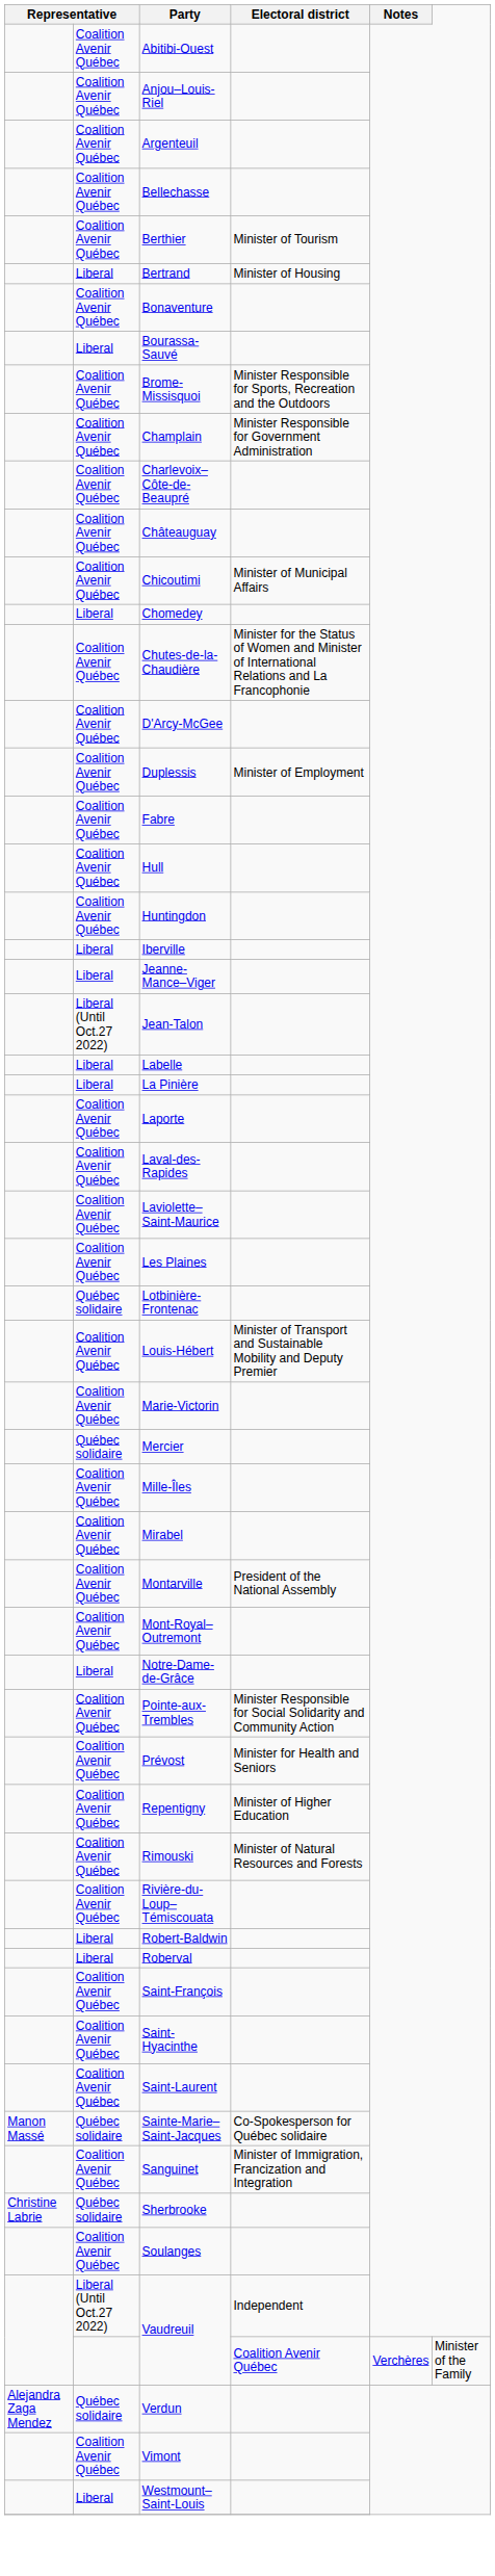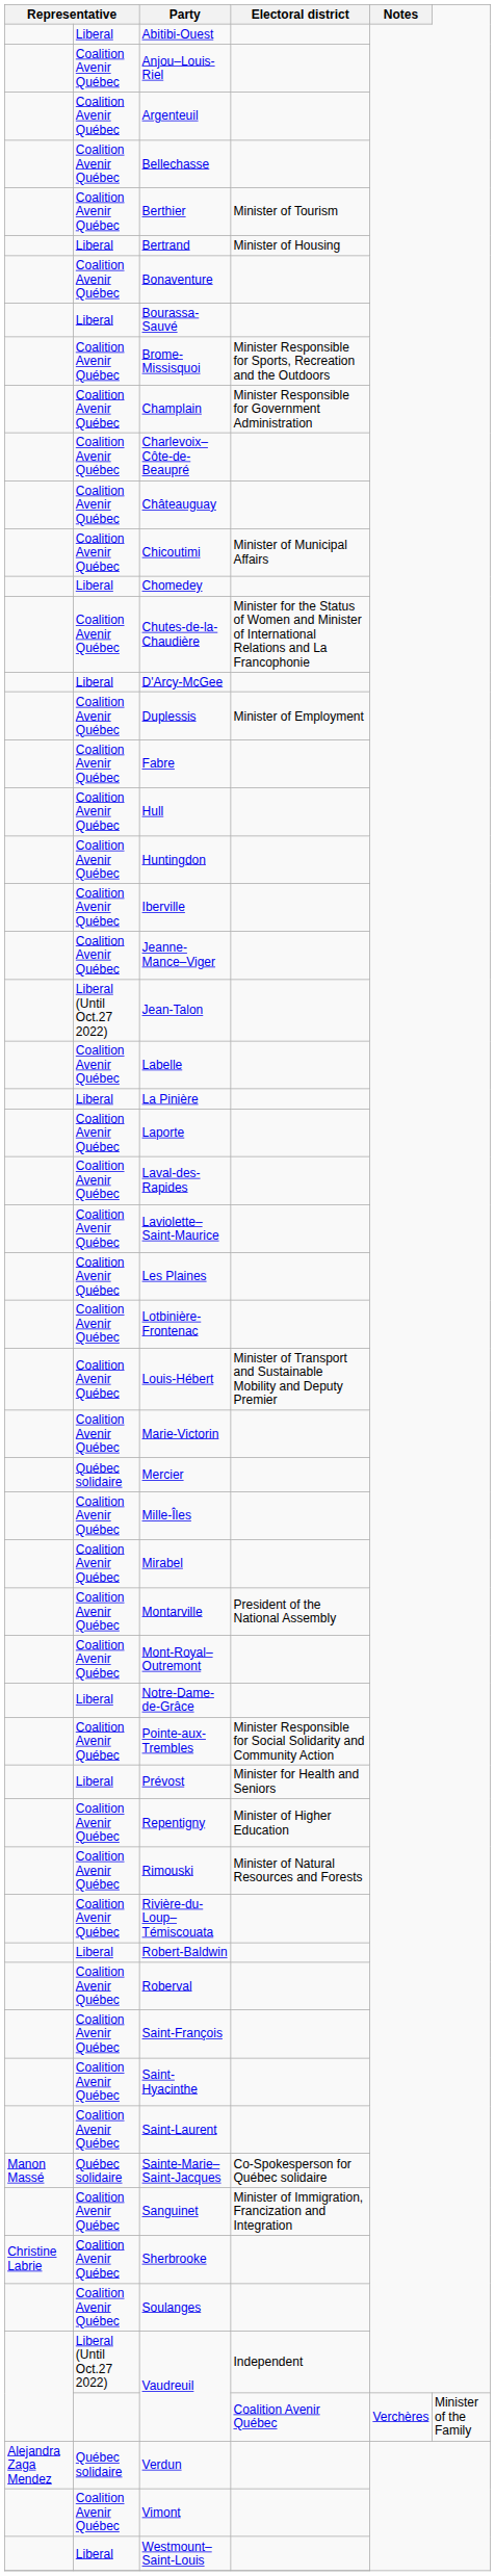 <table class="wikitable" width="100%">
 <tr>
 <th colspan="2">Representative</th>
 <th>Party</th>
 <th>Electoral district</th>
 <th>Notes</th>
 </tr>
 <tr>
 <td></td>
-<td><a href='#'>Coalition Avenir Québec</a></td>
+<td><a href='#'>Liberal</a></td>
 <td><a href='#'>Abitibi-Ouest</a></td>
 <td></td>
 </tr>
 <tr>
 <td></td>
 <td><a href='#'>Coalition Avenir Québec</a></td>
 <td><a href='#'>Anjou–Louis-Riel</a></td>
 <td></td>
 </tr>
 <tr>
 <td></td>
 <td><a href='#'>Coalition Avenir Québec</a></td>
 <td><a href='#'>Argenteuil</a></td>
 <td></td>
 </tr>
 <tr>
 <td></td>
 <td><a href='#'>Coalition Avenir Québec</a></td>
 <td><a href='#'>Bellechasse</a></td>
 <td></td>
 </tr>
 <tr>
 <td></td>
 <td><a href='#'>Coalition Avenir Québec</a></td>
 <td><a href='#'>Berthier</a></td>
 <td>Minister of Tourism</td>
 </tr>
 <tr>
 <td></td>
 <td><a href='#'>Liberal</a></td>
 <td><a href='#'>Bertrand</a></td>
 <td>Minister of Housing</td>
 </tr>
 <tr>
 <td></td>
 <td><a href='#'>Coalition Avenir Québec</a></td>
 <td><a href='#'>Bonaventure</a></td>
 <td></td>
 </tr>
 <tr>
 <td></td>
 <td><a href='#'>Liberal</a></td>
 <td><a href='#'>Bourassa-Sauvé</a></td>
 <td></td>
 </tr>
 <tr>
 <td></td>
 <td><a href='#'>Coalition Avenir Québec</a></td>
 <td><a href='#'>Brome-Missisquoi</a></td>
 <td>Minister Responsible for Sports, Recreation and the Outdoors</td>
 </tr>
 <tr>
 <td></td>
 <td><a href='#'>Coalition Avenir Québec</a></td>
 <td><a href='#'>Champlain</a></td>
 <td>Minister Responsible for Government Administration</td>
 </tr>
 <tr>
 <td></td>
 <td><a href='#'>Coalition Avenir Québec</a></td>
 <td><a href='#'>Charlevoix–Côte-de-Beaupré</a></td>
 <td></td>
 </tr>
 <tr>
 <td></td>
 <td><a href='#'>Coalition Avenir Québec</a></td>
 <td><a href='#'>Châteauguay</a></td>
 <td></td>
 </tr>
 <tr>
 <td></td>
 <td><a href='#'>Coalition Avenir Québec</a></td>
 <td><a href='#'>Chicoutimi</a></td>
 <td>Minister of Municipal Affairs</td>
 </tr>
 <tr>
 <td></td>
 <td><a href='#'>Liberal</a></td>
 <td><a href='#'>Chomedey</a></td>
 <td></td>
 </tr>
 <tr>
 <td></td>
 <td><a href='#'>Coalition Avenir Québec</a></td>
 <td><a href='#'>Chutes-de-la-Chaudière</a></td>
 <td>Minister for the Status of Women and Minister of International Relations and La Francophonie</td>
 </tr>
 <tr>
 <td></td>
-<td><a href='#'>Coalition Avenir Québec</a></td>
+<td><a href='#'>Liberal</a></td>
 <td><a href='#'>D'Arcy-McGee</a></td>
 <td></td>
 </tr>
 <tr>
 <td></td>
 <td><a href='#'>Coalition Avenir Québec</a></td>
 <td><a href='#'>Duplessis</a></td>
 <td>Minister of Employment</td>
 </tr>
 <tr>
 <td></td>
 <td><a href='#'>Coalition Avenir Québec</a></td>
 <td><a href='#'>Fabre</a></td>
 <td></td>
 </tr>
 <tr>
 <td></td>
 <td><a href='#'>Coalition Avenir Québec</a></td>
 <td><a href='#'>Hull</a></td>
 <td></td>
 </tr>
 <tr>
 <td></td>
 <td><a href='#'>Coalition Avenir Québec</a></td>
 <td><a href='#'>Huntingdon</a></td>
 <td></td>
 </tr>
 <tr>
 <td></td>
-<td><a href='#'>Liberal</a></td>
+<td><a href='#'>Coalition Avenir Québec</a></td>
 <td><a href='#'>Iberville</a></td>
 <td></td>
 </tr>
 <tr>
 <td></td>
-<td><a href='#'>Liberal</a></td>
+<td><a href='#'>Coalition Avenir Québec</a></td>
 <td><a href='#'>Jeanne-Mance–Viger</a></td>
 <td></td>
 </tr>
 <tr>
 <td></td>
 <td><a href='#'>Liberal</a> (Until Oct.27 2022)</td>
 <td><a href='#'>Jean-Talon</a></td>
 <td></td>
 </tr>
 <tr>
 <td></td>
-<td><a href='#'>Liberal</a></td>
+<td><a href='#'>Coalition Avenir Québec</a></td>
 <td><a href='#'>Labelle</a></td>
 <td></td>
 </tr>
 <tr>
 <td></td>
 <td><a href='#'>Liberal</a></td>
 <td><a href='#'>La Pinière</a></td>
 <td></td>
 </tr>
 <tr>
 <td></td>
 <td><a href='#'>Coalition Avenir Québec</a></td>
 <td><a href='#'>Laporte</a></td>
 <td></td>
 </tr>
 <tr>
 <td></td>
 <td><a href='#'>Coalition Avenir Québec</a></td>
 <td><a href='#'>Laval-des-Rapides</a></td>
 <td></td>
 </tr>
 <tr>
 <td></td>
 <td><a href='#'>Coalition Avenir Québec</a></td>
 <td><a href='#'>Laviolette–Saint-Maurice</a></td>
 <td></td>
 </tr>
 <tr>
 <td></td>
 <td><a href='#'>Coalition Avenir Québec</a></td>
 <td><a href='#'>Les Plaines</a></td>
 <td></td>
 </tr>
 <tr>
 <td></td>
-<td><a href='#'>Québec solidaire</a></td>
+<td><a href='#'>Coalition Avenir Québec</a></td>
 <td><a href='#'>Lotbinière-Frontenac</a></td>
 <td></td>
 </tr>
 <tr>
 <td></td>
 <td><a href='#'>Coalition Avenir Québec</a></td>
 <td><a href='#'>Louis-Hébert</a></td>
 <td>Minister of Transport and Sustainable Mobility and Deputy Premier</td>
 </tr>
 <tr>
 <td></td>
 <td><a href='#'>Coalition Avenir Québec</a></td>
 <td><a href='#'>Marie-Victorin</a></td>
 <td></td>
 </tr>
 <tr>
 <td></td>
 <td><a href='#'>Québec solidaire</a></td>
 <td><a href='#'>Mercier</a></td>
 <td></td>
 </tr>
 <tr>
 <td></td>
 <td><a href='#'>Coalition Avenir Québec</a></td>
 <td><a href='#'>Mille-Îles</a></td>
 <td></td>
 </tr>
 <tr>
 <td></td>
 <td><a href='#'>Coalition Avenir Québec</a></td>
 <td><a href='#'>Mirabel</a></td>
 <td></td>
 </tr>
 <tr>
 <td></td>
 <td><a href='#'>Coalition Avenir Québec</a></td>
 <td><a href='#'>Montarville</a></td>
 <td>President of the National Assembly</td>
 </tr>
 <tr>
 <td></td>
 <td><a href='#'>Coalition Avenir Québec</a></td>
 <td><a href='#'>Mont-Royal–Outremont</a></td>
 <td></td>
 </tr>
 <tr>
 <td></td>
 <td><a href='#'>Liberal</a></td>
 <td><a href='#'>Notre-Dame-de-Grâce</a></td>
 <td></td>
 </tr>
 <tr>
 <td></td>
 <td><a href='#'>Coalition Avenir Québec</a></td>
 <td><a href='#'>Pointe-aux-Trembles</a></td>
 <td>Minister Responsible for Social Solidarity and Community Action</td>
 </tr>
 <tr>
 <td></td>
-<td><a href='#'>Coalition Avenir Québec</a></td>
+<td><a href='#'>Liberal</a></td>
 <td><a href='#'>Prévost</a></td>
 <td>Minister for Health and Seniors</td>
 </tr>
 <tr>
 <td></td>
 <td><a href='#'>Coalition Avenir Québec</a></td>
 <td><a href='#'>Repentigny</a></td>
 <td>Minister of Higher Education</td>
 </tr>
 <tr>
 <td></td>
 <td><a href='#'>Coalition Avenir Québec</a></td>
 <td><a href='#'>Rimouski</a></td>
 <td>Minister of Natural Resources and Forests</td>
 </tr>
 <tr>
 <td></td>
 <td><a href='#'>Coalition Avenir Québec</a></td>
 <td><a href='#'>Rivière-du-Loup–Témiscouata</a></td>
 <td></td>
 </tr>
 <tr>
 <td></td>
 <td><a href='#'>Liberal</a></td>
 <td><a href='#'>Robert-Baldwin</a></td>
 <td></td>
 </tr>
 <tr>
 <td></td>
-<td><a href='#'>Liberal</a></td>
+<td><a href='#'>Coalition Avenir Québec</a></td>
 <td><a href='#'>Roberval</a></td>
 <td></td>
 </tr>
 <tr>
 <td></td>
 <td><a href='#'>Coalition Avenir Québec</a></td>
 <td><a href='#'>Saint-François</a></td>
 <td></td>
 </tr>
 <tr>
 <td></td>
 <td><a href='#'>Coalition Avenir Québec</a></td>
 <td><a href='#'>Saint-Hyacinthe</a></td>
 <td></td>
 </tr>
 <tr>
 <td></td>
 <td><a href='#'>Coalition Avenir Québec</a></td>
 <td><a href='#'>Saint-Laurent</a></td>
 <td></td>
 </tr>
 <tr>
 <td><a href='#'>Manon Massé</a></td>
 <td><a href='#'>Québec solidaire</a></td>
 <td><a href='#'>Sainte-Marie–Saint-Jacques</a></td>
 <td>Co-Spokesperson for Québec solidaire</td>
 </tr>
 <tr>
 <td></td>
 <td><a href='#'>Coalition Avenir Québec</a></td>
 <td><a href='#'>Sanguinet</a></td>
 <td>Minister of Immigration, Francization and Integration</td>
 </tr>
 <tr>
 <td><a href='#'>Christine Labrie</a></td>
-<td><a href='#'>Québec solidaire</a></td>
+<td><a href='#'>Coalition Avenir Québec</a></td>
 <td><a href='#'>Sherbrooke</a></td>
 <td></td>
 </tr>
 <tr>
 <td></td>
 <td><a href='#'>Coalition Avenir Québec</a></td>
 <td><a href='#'>Soulanges</a></td>
 <td></td>
 </tr>
 <tr>
 <td rowspan=2></td>
 <td><a href='#'>Liberal</a> (Until Oct.27 2022)</td>
 <td rowspan=2><a href='#'>Vaudreuil</a><br></td>
 <td>Independent</td>
 </tr>
 <tr>
 <td></td>
 <td><a href='#'>Coalition Avenir Québec</a></td>
 <td><a href='#'>Verchères</a></td>
 <td>Minister of the Family</td>
 </tr>
 <tr>
 <td><a href='#'>Alejandra Zaga Mendez</a></td>
 <td><a href='#'>Québec solidaire</a></td>
 <td><a href='#'>Verdun</a></td>
 <td></td>
 </tr>
 <tr>
 <td></td>
 <td><a href='#'>Coalition Avenir Québec</a></td>
 <td><a href='#'>Vimont</a></td>
 <td></td>
 </tr>
 <tr>
 <td></td>
 <td><a href='#'>Liberal</a></td>
 <td><a href='#'>Westmount–Saint-Louis</a></td>
 <td></td>
 </tr>
 <tr>
 </tr>
 </table>
